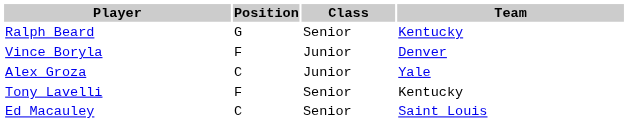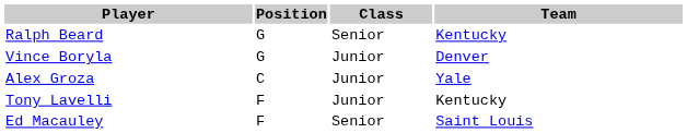 <table style="width:600px" "border:'1' 'solid' 'gray'">
 <tr>
 <th style="background:#CCCCCC;width:40%">Player</th>
 <th style="background:#CCCCCC;width:4%">Position</th>
 <th style="background:#CCCCCC;width:16%">Class</th>
 <th style="background:#CCCCCC;width:40%">Team</th>
 </tr>
 <tr>
 <td><a href='#'>Ralph Beard</a></td>
 <td>G</td>
 <td>Senior</td>
 <td><a href='#'>Kentucky</a></td>
 </tr>
 <tr>
 <td><a href='#'>Vince Boryla</a></td>
-<td>F</td>
+<td>G</td>
 <td>Junior</td>
 <td><a href='#'>Denver</a></td>
 </tr>
 <tr>
 <td><a href='#'>Alex Groza</a></td>
 <td>C</td>
 <td>Junior</td>
 <td><a href='#'>Yale</a></td>
 </tr>
 <tr>
 <td><a href='#'>Tony Lavelli</a></td>
 <td>F</td>
-<td>Senior</td>
+<td>Junior</td>
 <td>Kentucky</td>
 </tr>
 <tr>
 <td><a href='#'>Ed Macauley</a></td>
-<td>C</td>
+<td>F</td>
 <td>Senior</td>
 <td><a href='#'>Saint Louis</a></td>
 </tr>
 </table>
